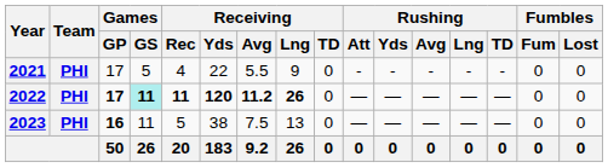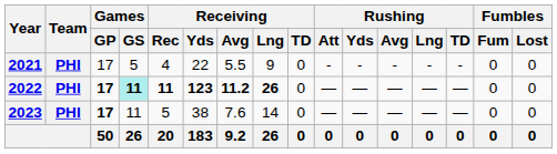 <table class=wikitable style="text-align:center;">
 <tr>
 <th rowspan="2">Year</th>
 <th rowspan="2">Team</th>
 <th colspan="2">Games</th>
 <th colspan="5">Receiving</th>
 <th colspan="5">Rushing</th>
 <th colspan="2">Fumbles</th>
 </tr>
 <tr>
 <th>GP</th>
 <th>GS</th>
 <th>Rec</th>
 <th>Yds</th>
 <th>Avg</th>
 <th>Lng</th>
 <th>TD</th>
 <th>Att</th>
 <th>Yds</th>
 <th>Avg</th>
 <th>Lng</th>
 <th>TD</th>
 <th>Fum</th>
 <th>Lost</th>
 </tr>
 <tr>
 <th><a href='#'>2021</a></th>
 <th><a href='#'>PHI</a></th>
 <td>17</td>
 <td>5</td>
 <td>4</td>
 <td>22</td>
 <td>5.5</td>
 <td>9</td>
 <td>0</td>
 <td>-</td>
 <td>-</td>
 <td>-</td>
 <td>-</td>
 <td>-</td>
 <td>0</td>
 <td>0</td>
 </tr>
 <tr>
 <th><a href='#'>2022</a></th>
 <th><a href='#'>PHI</a></th>
 <td><strong>17</strong></td>
 <td style="background: paleturquoise;"><strong>11</strong></td>
 <td><strong>11</strong></td>
-<td><strong>120</strong></td>
+<td><strong>123</strong></td>
 <td><strong>11.2</strong></td>
 <td><strong>26</strong></td>
 <td>0</td>
 <td>—</td>
 <td>—</td>
 <td>—</td>
 <td>—</td>
 <td>—</td>
 <td>0</td>
 <td>0</td>
 </tr>
 <tr>
 <th><a href='#'>2023</a></th>
 <th><a href='#'>PHI</a></th>
-<td><strong>16</strong></td>
+<td><strong>17</strong></td>
 <td>11</td>
 <td>5</td>
 <td>38</td>
-<td>7.5</td>
-<td>13</td>
+<td>7.6</td>
+<td>14</td>
 <td>0</td>
 <td>—</td>
 <td>—</td>
 <td>—</td>
 <td>—</td>
 <td>—</td>
 <td>0</td>
 <td>0</td>
 </tr>
 <tr>
 <th colspan="2"></th>
 <th>50</th>
 <th>26</th>
 <th>20</th>
 <th>183</th>
 <th>9.2</th>
 <th>26</th>
 <th>0</th>
 <th>0</th>
 <th>0</th>
 <th>0</th>
 <th>0</th>
 <th>0</th>
 <th>0</th>
 <th>0</th>
 </tr>
 </table>
